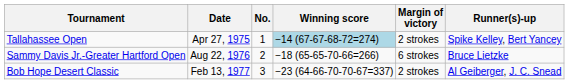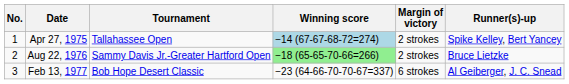 <table class="wikitable" style="font-size:95%;">
 <tr>
+<th>No.</th>
+<th>Date</th>
 <th>Tournament</th>
-<th>Date</th>
-<th>No.</th>
 <th>Winning score</th>
 <th>Margin of<br>victory</th>
 <th>Runner(s)-up</th>
 </tr>
 <tr>
+<td align=center>1</td>
+<td align=right>Apr 27, <a href='#'>1975</a></td>
 <td><a href='#'>Tallahassee Open</a></td>
-<td align=right>Apr 27, <a href='#'>1975</a></td>
-<td align=center>1</td>
 <td style="background: lightblue;">−14 (67-67-68-72=274)</td>
 <td>2 strokes</td>
 <td> <a href='#'>Spike Kelley</a>,  <a href='#'>Bert Yancey</a></td>
 </tr>
 <tr>
+<td align=center>2</td>
+<td align=right>Aug 22, <a href='#'>1976</a></td>
 <td><a href='#'>Sammy Davis Jr.-Greater Hartford Open</a></td>
-<td align=right>Aug 22, <a href='#'>1976</a></td>
-<td align=center>2</td>
-<td>−18 (65-65-70-66=266)</td>
-<td>6 strokes</td>
+<td style="background: lightgreen;">−18 (65-65-70-66=266)</td>
+<td>2 strokes</td>
 <td> <a href='#'>Bruce Lietzke</a></td>
 </tr>
 <tr>
+<td align=center>3</td>
+<td align=right>Feb 13, <a href='#'>1977</a></td>
 <td><a href='#'>Bob Hope Desert Classic</a></td>
-<td align=right>Feb 13, <a href='#'>1977</a></td>
-<td align=center>3</td>
 <td>−23 (64-66-70-70-67=337)</td>
-<td>2 strokes</td>
+<td>6 strokes</td>
 <td> <a href='#'>Al Geiberger</a>,  <a href='#'>J. C. Snead</a></td>
 </tr>
 </table>
